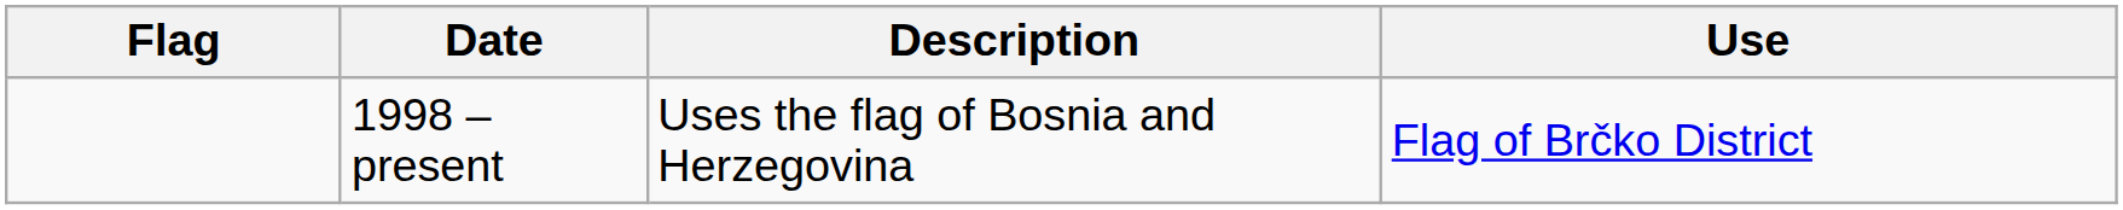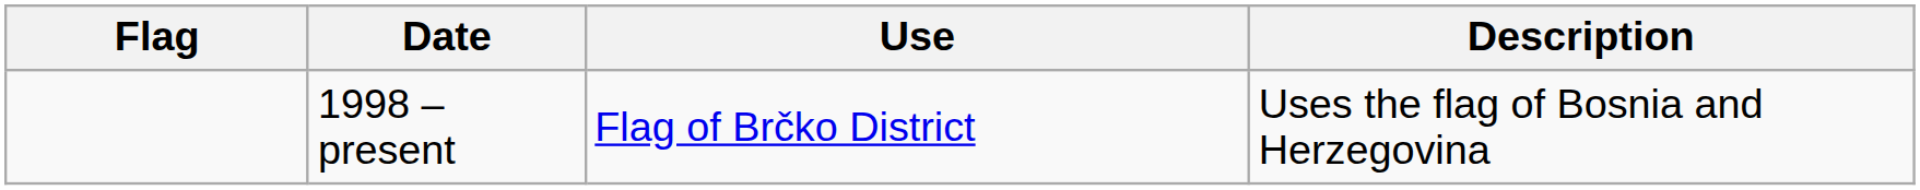 <table class="wikitable">
 <tr>
 <th style="width:110px;">Flag</th>
 <th style="width:100px;">Date</th>
+<th style="width:250px;">Use</th>
 <th style="width:250px;">Description</th>
-<th style="width:250px;">Use</th>
 </tr>
 <tr>
 <td></td>
 <td>1998 – present</td>
+<td><a href='#'>Flag of Brčko District</a></td>
 <td>Uses the flag of Bosnia and Herzegovina</td>
-<td><a href='#'>Flag of Brčko District</a></td>
 </tr>
 </table>
